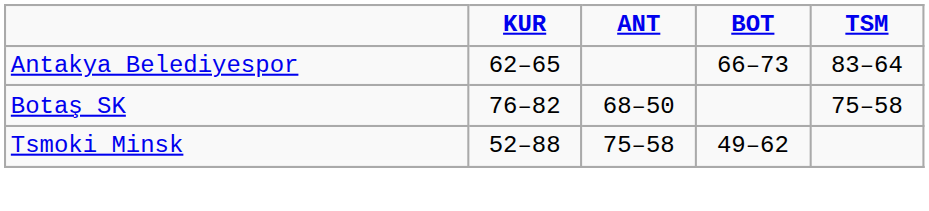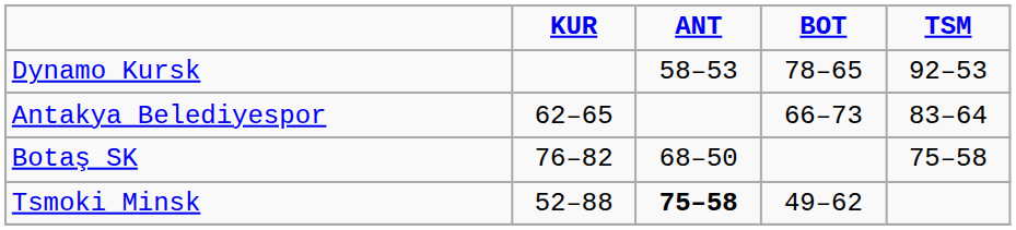 <table style="font-size: 90%; text-align: center" class="wikitable">
 <tr>
 <td width=220></td>
 <td width=50><strong><a href='#'>KUR</a></strong></td>
 <td width=50><strong><a href='#'>ANT</a></strong></td>
 <td width=50><strong><a href='#'>BOT</a></strong></td>
 <td width=50><strong><a href='#'>TSM</a></strong></td>
+</tr>
+<tr>
+<td align=left> <a href='#'>Dynamo Kursk</a></td>
+<td></td>
+<td>58–53</td>
+<td>78–65</td>
+<td>92–53</td>
 </tr>
 <tr>
 <td align=left> <a href='#'>Antakya Belediyespor</a></td>
 <td>62–65</td>
 <td></td>
 <td>66–73</td>
 <td>83–64</td>
 </tr>
 <tr>
 <td align=left> <a href='#'>Botaş SK</a></td>
 <td>76–82</td>
 <td>68–50</td>
 <td></td>
 <td>75–58</td>
 </tr>
 <tr>
 <td align=left> <a href='#'>Tsmoki Minsk</a></td>
 <td>52–88</td>
-<td>75–58</td>
+<td><strong>75–58</strong></td>
 <td>49–62</td>
 <td></td>
 </tr>
 <tr>
 </tr>
 </table>
